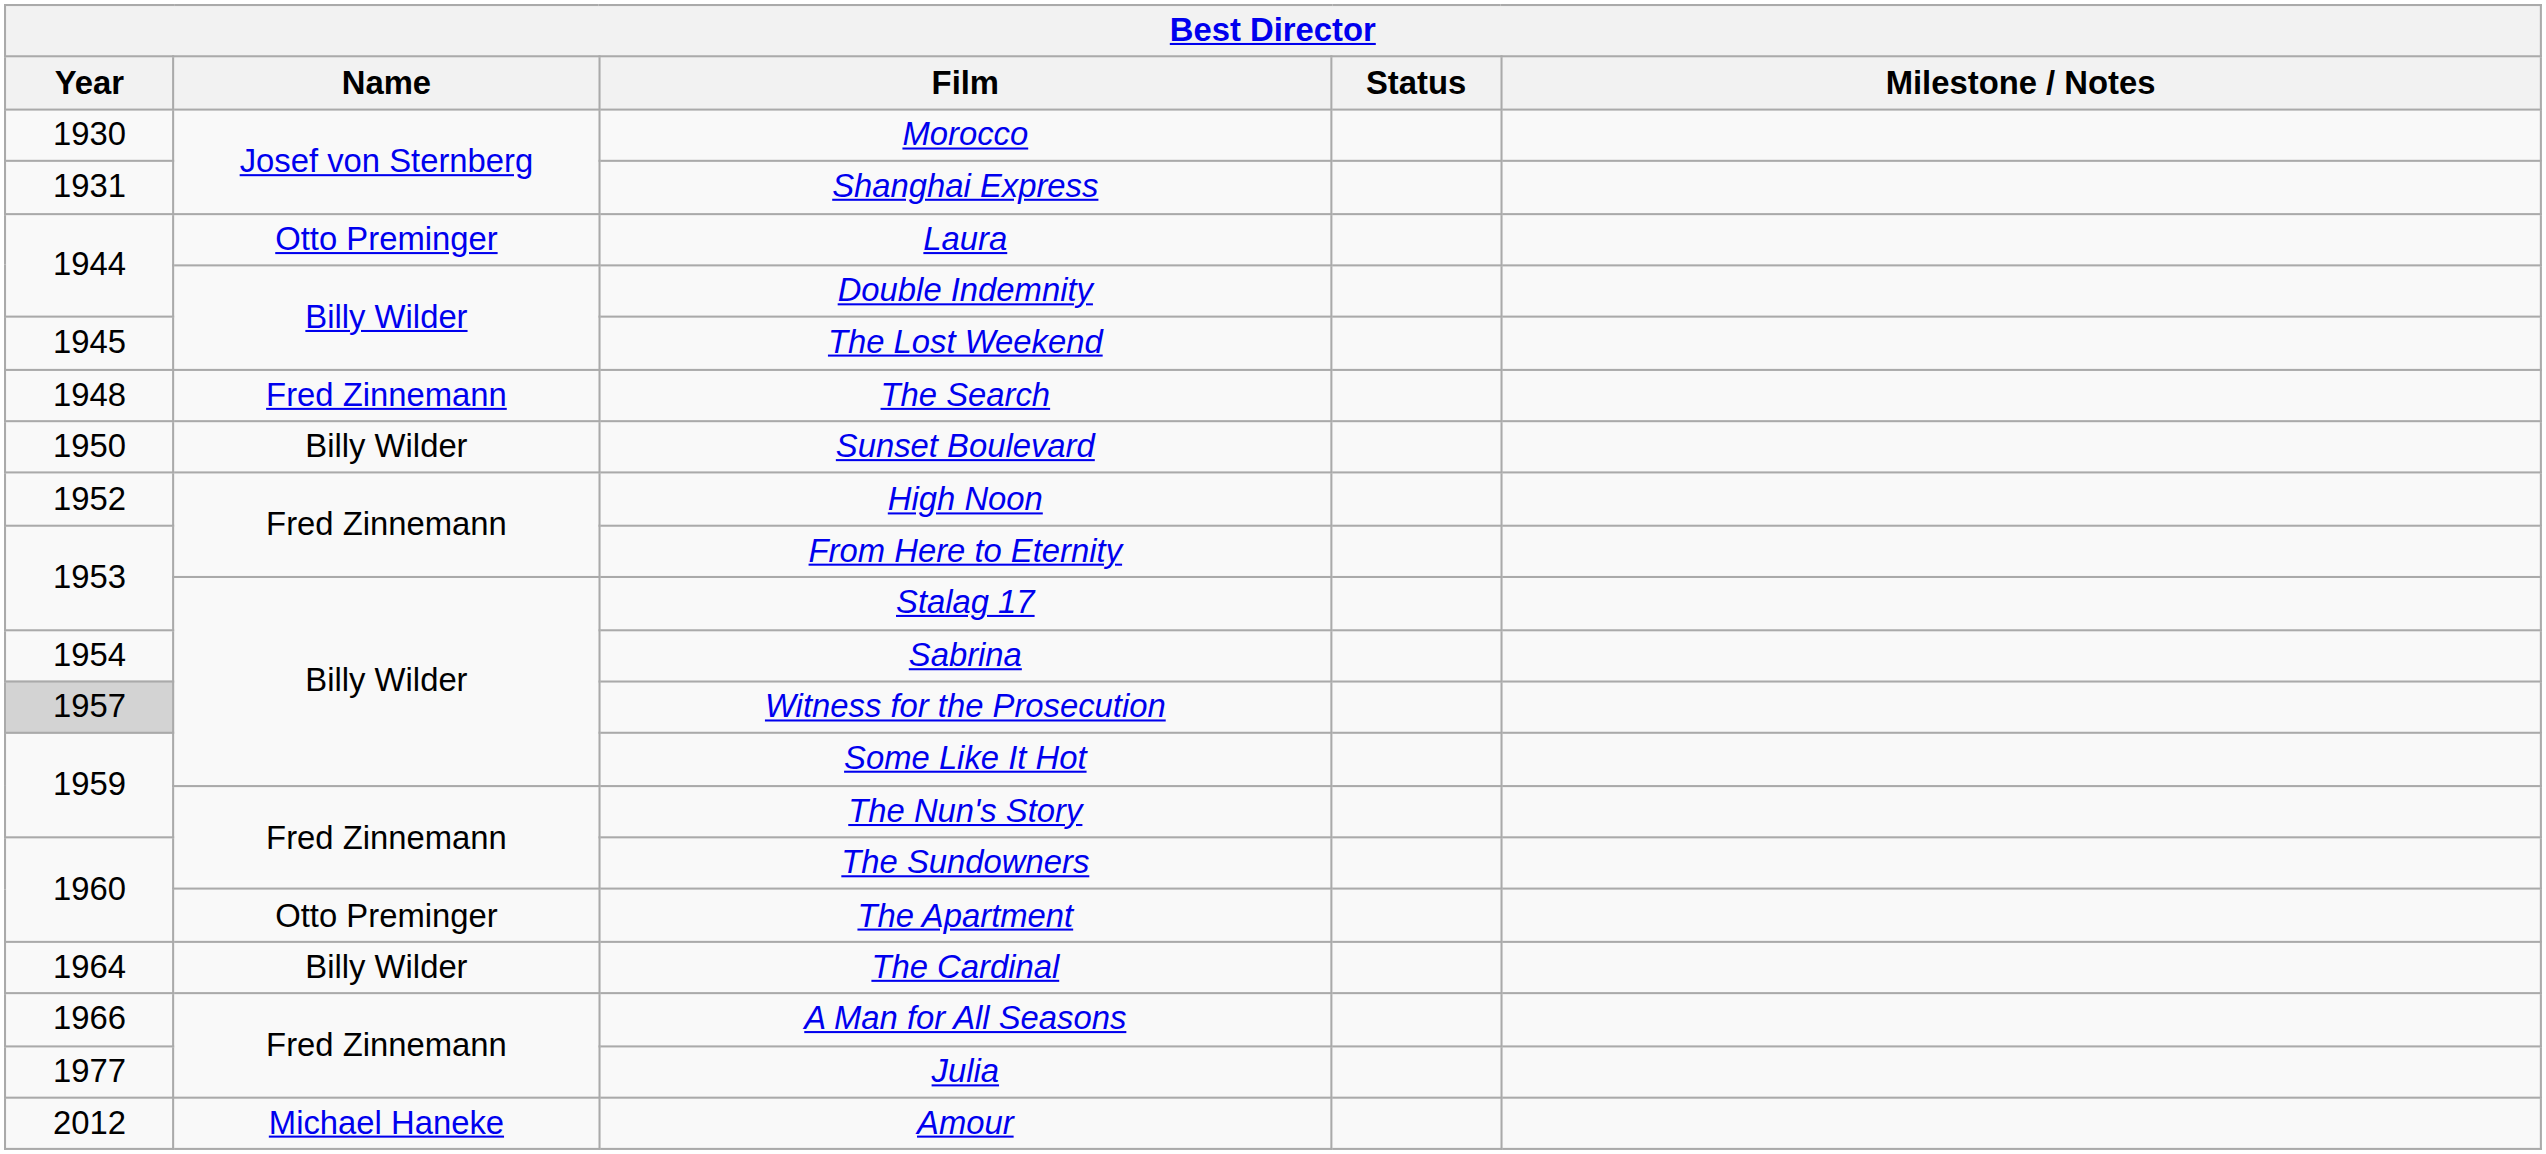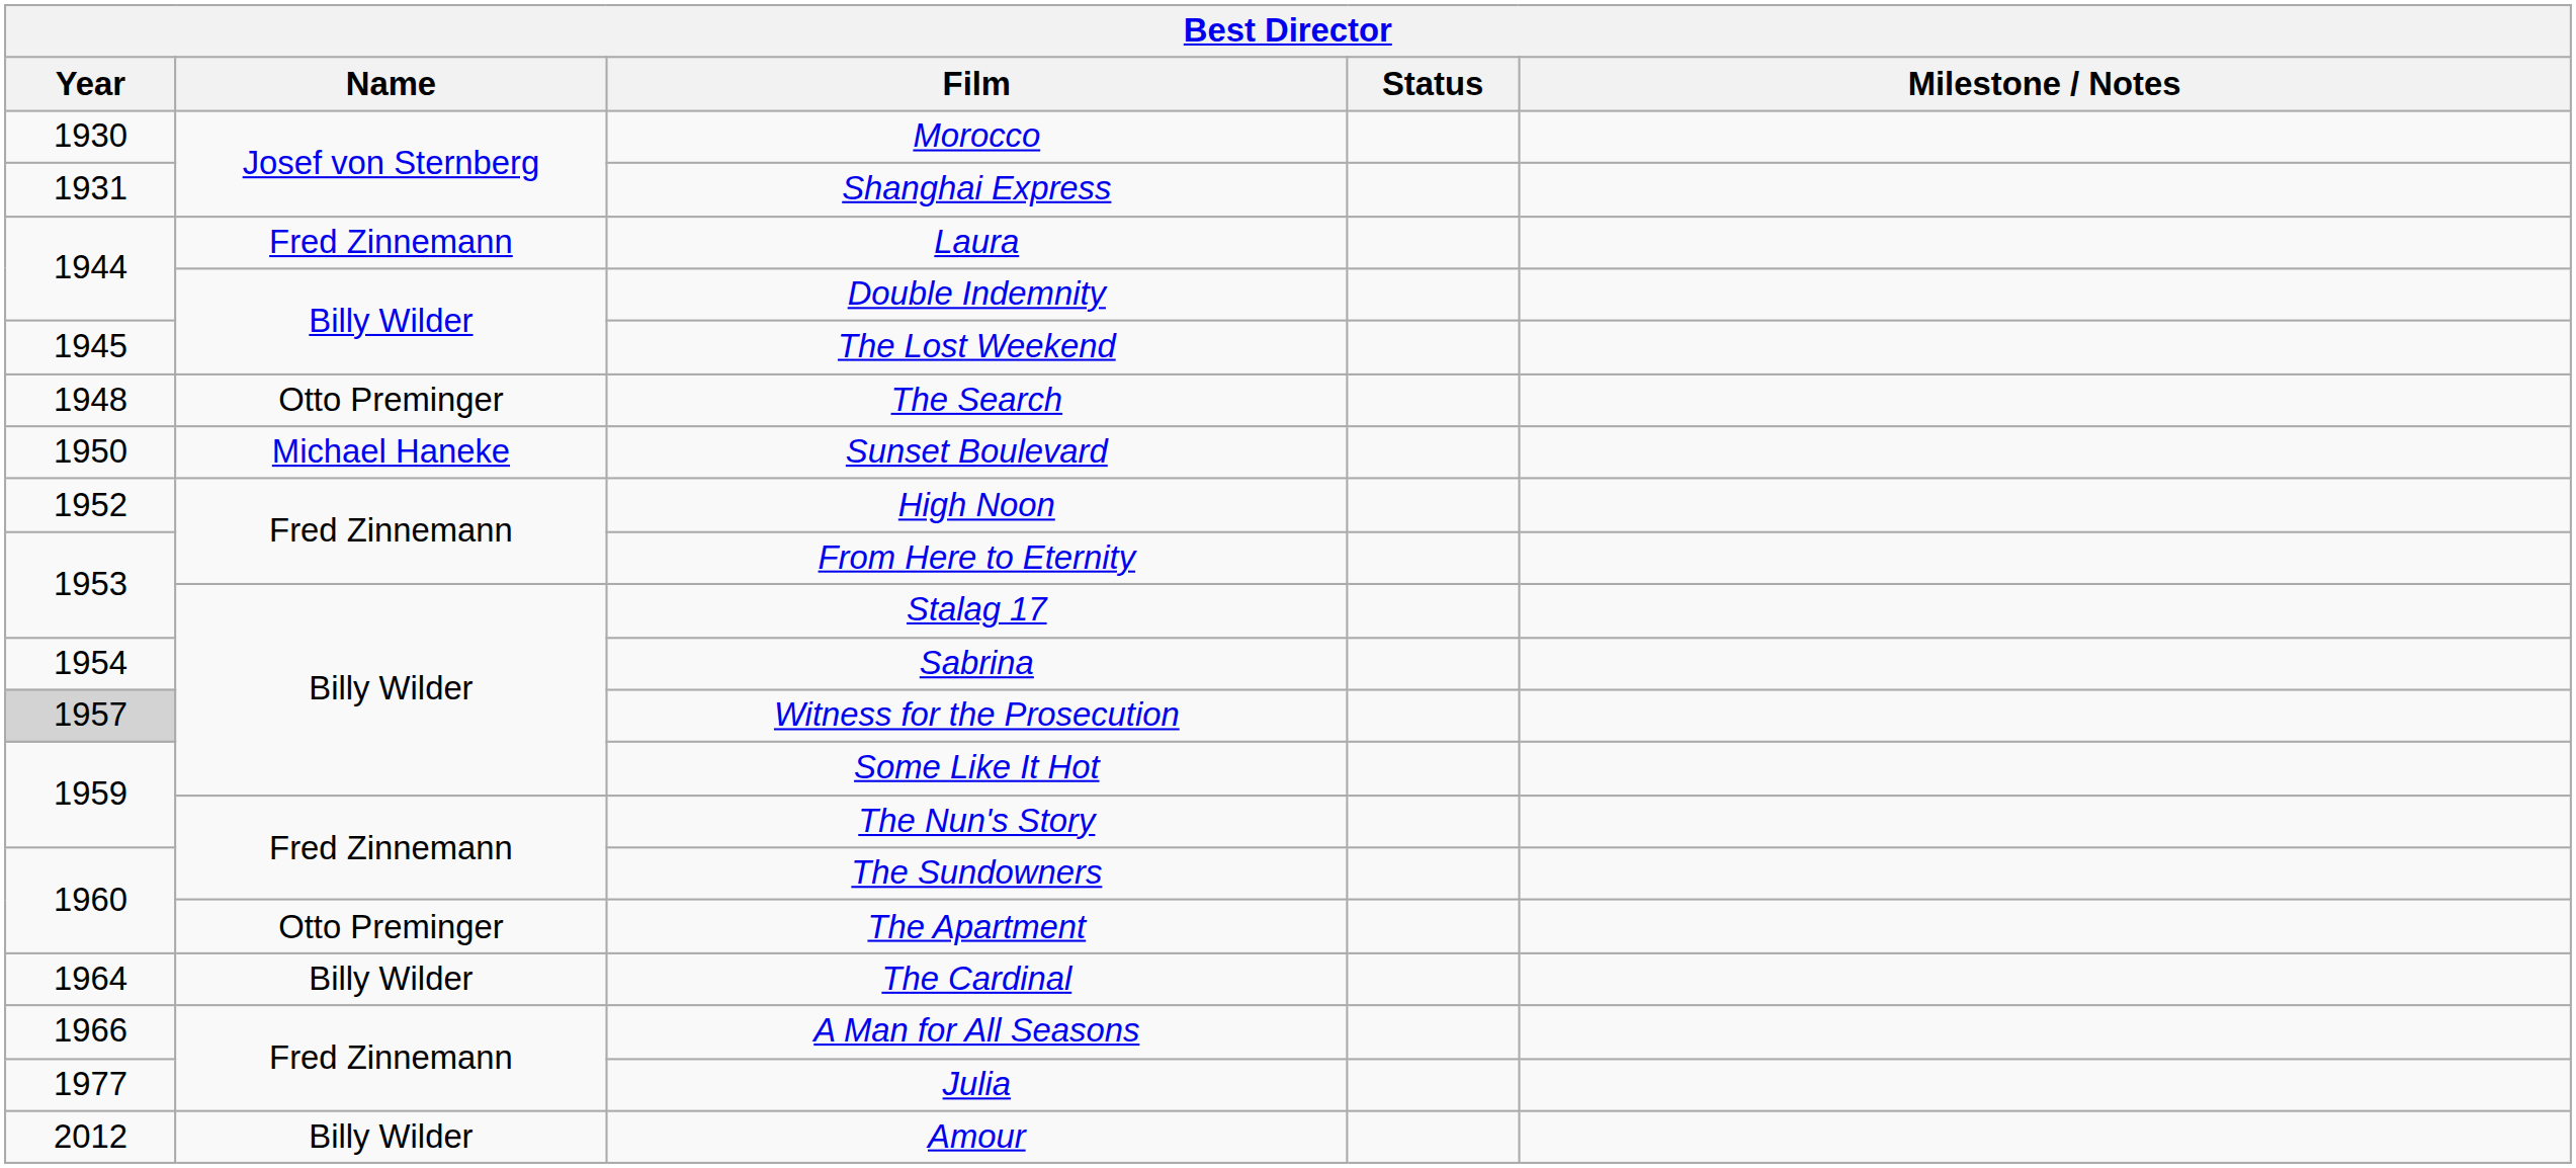 <table class="wikitable" style="text-align: center">
 <tr>
 <th colspan=6 style="text-align:center;"><a href='#'>Best Director</a></th>
 </tr>
 <tr>
 <th style="width:075px;">Year</th>
 <th style="width:200px;">Name</th>
 <th style="width:350px;">Film</th>
 <th style="width:075px;">Status</th>
 <th style="width:500px;">Milestone / Notes</th>
 </tr>
 <tr>
 <td style="text-align: center">1930</td>
 <td rowspan="2"><a href='#'>Josef von Sternberg</a></td>
 <td><em><a href='#'>Morocco</a></em></td>
 <td></td>
 <td></td>
 </tr>
 <tr>
 <td style="text-align: center">1931</td>
 <td><em><a href='#'>Shanghai Express</a></em></td>
 <td></td>
 <td></td>
 </tr>
 <tr>
 <td style="text-align: center" rowspan=2>1944</td>
-<td><a href='#'>Otto Preminger</a></td>
+<td><a href='#'>Fred Zinnemann</a></td>
 <td><em><a href='#'>Laura</a></em></td>
 <td></td>
 <td></td>
 </tr>
 <tr>
 <td rowspan=2><a href='#'>Billy Wilder</a></td>
 <td><em><a href='#'>Double Indemnity</a></em></td>
 <td></td>
 <td></td>
 </tr>
 <tr>
 <td style="text-align: center">1945</td>
 <td><em><a href='#'>The Lost Weekend</a></em></td>
 <td></td>
 <td></td>
 </tr>
 <tr>
 <td style="text-align: center">1948</td>
-<td><a href='#'>Fred Zinnemann</a></td>
+<td>Otto Preminger</td>
 <td><em><a href='#'>The Search</a></em></td>
 <td></td>
 <td></td>
 </tr>
 <tr>
 <td style="text-align: center">1950</td>
-<td>Billy Wilder</td>
+<td><a href='#'>Michael Haneke</a></td>
 <td><em><a href='#'>Sunset Boulevard</a></em></td>
 <td></td>
 <td></td>
 </tr>
 <tr>
 <td style="text-align: center">1952</td>
 <td rowspan=2>Fred Zinnemann</td>
 <td><em><a href='#'>High Noon</a></em></td>
 <td></td>
 <td></td>
 </tr>
 <tr>
 <td style="text-align: center" rowspan=2>1953</td>
 <td><em><a href='#'>From Here to Eternity</a></em></td>
 <td></td>
 <td></td>
 </tr>
 <tr>
 <td rowspan=4>Billy Wilder</td>
 <td><em><a href='#'>Stalag 17</a></em></td>
 <td></td>
 <td></td>
 </tr>
 <tr>
 <td style="text-align: center">1954</td>
 <td><em><a href='#'>Sabrina</a></em></td>
 <td></td>
 <td></td>
 </tr>
 <tr>
 <td style="background: lightgrey; text-align: center">1957</td>
 <td><em><a href='#'>Witness for the Prosecution</a></em></td>
 <td></td>
 <td></td>
 </tr>
 <tr>
 <td style="text-align: center" rowspan=2>1959</td>
 <td><em><a href='#'>Some Like It Hot</a></em></td>
 <td></td>
 <td></td>
 </tr>
 <tr>
 <td rowspan=2>Fred Zinnemann</td>
 <td><em><a href='#'>The Nun's Story</a></em></td>
 <td></td>
 <td></td>
 </tr>
 <tr>
 <td style="text-align: center" rowspan=2>1960</td>
 <td><em><a href='#'>The Sundowners</a></em></td>
 <td></td>
 <td></td>
 </tr>
 <tr>
 <td>Otto Preminger</td>
 <td><em><a href='#'>The Apartment</a></em></td>
 <td></td>
 <td></td>
 </tr>
 <tr>
 <td style="text-align: center">1964</td>
 <td>Billy Wilder</td>
 <td><em><a href='#'>The Cardinal</a></em></td>
 <td></td>
 <td></td>
 </tr>
 <tr>
 <td style="text-align: center">1966</td>
 <td rowspan=2>Fred Zinnemann</td>
 <td><em><a href='#'>A Man for All Seasons</a></em></td>
 <td></td>
 <td></td>
 </tr>
 <tr>
 <td style="text-align: center">1977</td>
 <td><em><a href='#'>Julia</a></em></td>
 <td></td>
 <td></td>
 </tr>
 <tr>
 <td style="text-align: center">2012</td>
-<td><a href='#'>Michael Haneke</a></td>
+<td>Billy Wilder</td>
 <td><em><a href='#'>Amour</a></em></td>
 <td></td>
 <td></td>
 </tr>
 </table>
